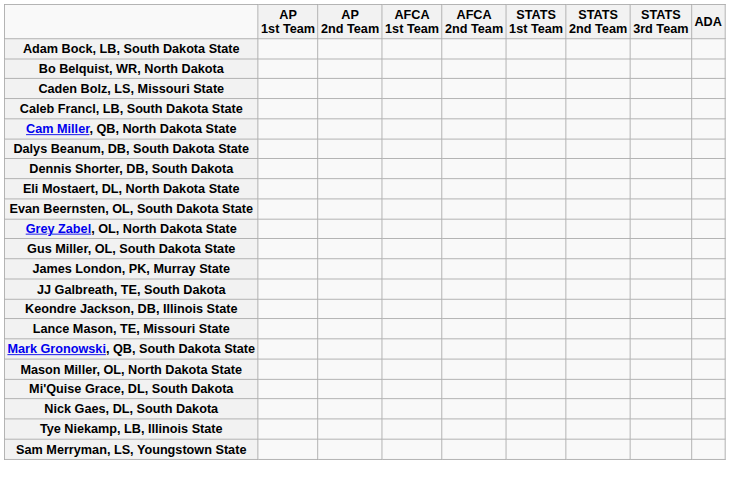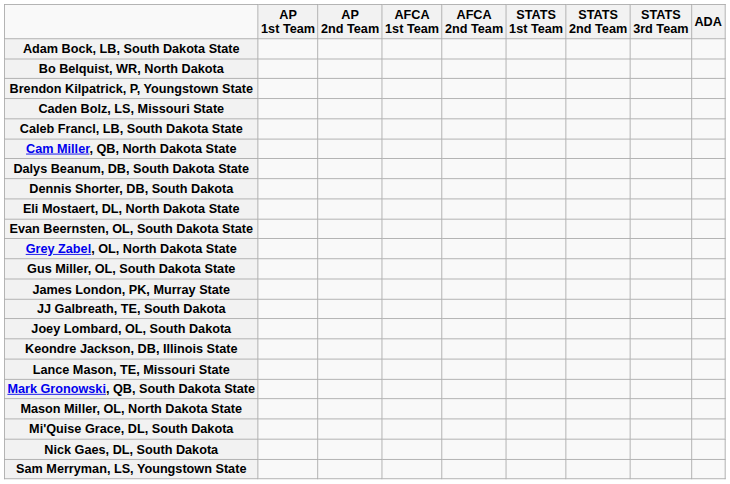 <table class="wikitable" style="white-space:nowrap; font-size:90%; text-align:center;">
 <tr>
 <td></td>
 <th>AP<br>1st Team</th>
 <th>AP<br>2nd Team</th>
 <th>AFCA<br>1st Team<br></th>
 <th>AFCA<br>2nd Team</th>
 <th>STATS <br>1st Team<br></th>
 <th>STATS<br>2nd Team</th>
 <th>STATS<br>3rd Team</th>
 <th>ADA</th>
 </tr>
 <tr>
 <th>Adam Bock, LB, South Dakota State</th>
 <td></td>
 <td></td>
 <td></td>
 <td></td>
 <td></td>
 <td></td>
 <td></td>
 <td></td>
 </tr>
 <tr>
 <th>Bo Belquist, WR, North Dakota</th>
+<td></td>
+<td></td>
+<td></td>
+<td></td>
+<td></td>
+<td></td>
+<td></td>
+<td></td>
+</tr>
+<tr>
+<th>Brendon Kilpatrick, P, Youngstown State</th>
 <td></td>
 <td></td>
 <td></td>
 <td></td>
 <td></td>
 <td></td>
 <td></td>
 <td></td>
 </tr>
 <tr>
 <th>Caden Bolz, LS, Missouri State</th>
 <td></td>
 <td></td>
 <td></td>
 <td></td>
 <td></td>
 <td></td>
 <td></td>
 <td></td>
 </tr>
 <tr>
 <th>Caleb Francl, LB, South Dakota State</th>
 <td></td>
 <td></td>
 <td></td>
 <td></td>
 <td></td>
 <td></td>
 <td></td>
 <td></td>
 </tr>
 <tr>
 <th><a href='#'>Cam Miller</a>, QB, North Dakota State</th>
 <td></td>
 <td></td>
 <td></td>
 <td></td>
 <td></td>
 <td></td>
 <td></td>
 <td></td>
 </tr>
 <tr>
 <th>Dalys Beanum, DB, South Dakota State</th>
 <td></td>
 <td></td>
 <td></td>
 <td></td>
 <td></td>
 <td></td>
 <td></td>
 <td></td>
 </tr>
 <tr>
 <th>Dennis Shorter, DB, South Dakota</th>
 <td></td>
 <td></td>
 <td></td>
 <td></td>
 <td></td>
 <td></td>
 <td></td>
 <td></td>
 </tr>
 <tr>
 <th>Eli Mostaert, DL, North Dakota State</th>
 <td></td>
 <td></td>
 <td></td>
 <td></td>
 <td></td>
 <td></td>
 <td></td>
 <td></td>
 </tr>
 <tr>
 <th>Evan Beernsten, OL, South Dakota State</th>
 <td></td>
 <td></td>
 <td></td>
 <td></td>
 <td></td>
 <td></td>
 <td></td>
 <td></td>
 </tr>
 <tr>
 <th><a href='#'>Grey Zabel</a>, OL, North Dakota State</th>
 <td></td>
 <td></td>
 <td></td>
 <td></td>
 <td></td>
 <td></td>
 <td></td>
 <td></td>
 </tr>
 <tr>
 <th>Gus Miller, OL, South Dakota State</th>
 <td></td>
 <td></td>
 <td></td>
 <td></td>
 <td></td>
 <td></td>
 <td></td>
 <td></td>
 </tr>
 <tr>
 <th>James London, PK, Murray State</th>
 <td></td>
 <td></td>
 <td></td>
 <td></td>
 <td></td>
 <td></td>
 <td></td>
 <td></td>
 </tr>
 <tr>
 <th>JJ Galbreath, TE, South Dakota</th>
 <td></td>
 <td></td>
 <td></td>
 <td></td>
 <td></td>
 <td></td>
 <td></td>
 <td></td>
 </tr>
 <tr>
+<th>Joey Lombard, OL, South Dakota</th>
+<td></td>
+<td></td>
+<td></td>
+<td></td>
+<td></td>
+<td></td>
+<td></td>
+<td></td>
+</tr>
+<tr>
 <th>Keondre Jackson, DB, Illinois State</th>
 <td></td>
 <td></td>
 <td></td>
 <td></td>
 <td></td>
 <td></td>
 <td></td>
 <td></td>
 </tr>
 <tr>
 <th>Lance Mason, TE, Missouri State</th>
 <td></td>
 <td></td>
 <td></td>
 <td></td>
 <td></td>
 <td></td>
 <td></td>
 <td></td>
 </tr>
 <tr>
 <th><a href='#'>Mark Gronowski</a>, QB, South Dakota State</th>
 <td></td>
 <td></td>
 <td></td>
 <td></td>
 <td></td>
 <td></td>
 <td></td>
 <td></td>
 </tr>
 <tr>
 <th>Mason Miller, OL, North Dakota State</th>
 <td></td>
 <td></td>
 <td></td>
 <td></td>
 <td></td>
 <td></td>
 <td></td>
 <td></td>
 </tr>
 <tr>
 <th>Mi'Quise Grace, DL, South Dakota</th>
 <td></td>
 <td></td>
 <td></td>
 <td></td>
 <td></td>
 <td></td>
 <td></td>
 </tr>
 <tr>
 <th>Nick Gaes, DL, South Dakota</th>
 <td></td>
 <td></td>
 <td></td>
 <td></td>
 <td></td>
 <td></td>
 <td></td>
 <td></td>
 </tr>
 <tr>
-<th>Tye Niekamp, LB, Illinois State</th>
-<td></td>
-<td></td>
-<td></td>
-<td></td>
-<td></td>
-<td></td>
-<td></td>
-<td></td>
-</tr>
-<tr>
 <th>Sam Merryman, LS, Youngstown State</th>
 <td></td>
 <td></td>
 <td></td>
 <td></td>
 <td></td>
 <td></td>
 <td></td>
 <td></td>
 </tr>
 </table>
